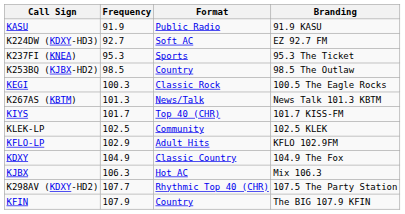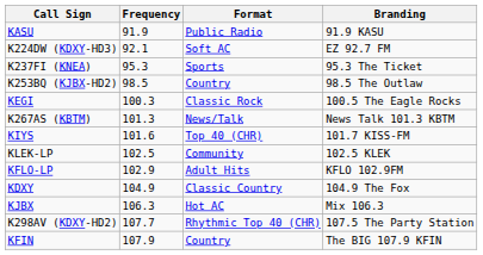 <table class="wikitable">
 <tr>
 <th>Call Sign</th>
 <th>Frequency</th>
 <th>Format</th>
 <th>Branding</th>
 </tr>
 <tr>
 <td><a href='#'>KASU</a></td>
 <td>91.9</td>
 <td><a href='#'>Public Radio</a></td>
 <td>91.9 KASU</td>
 </tr>
 <tr>
 <td>K224DW (<a href='#'>KDXY</a>-HD3)</td>
-<td>92.7</td>
+<td>92.1</td>
 <td><a href='#'>Soft AC</a></td>
 <td>EZ 92.7 FM</td>
 </tr>
 <tr>
 <td>K237FI (<a href='#'>KNEA</a>)</td>
 <td>95.3</td>
 <td><a href='#'>Sports</a></td>
 <td>95.3 The Ticket</td>
 </tr>
 <tr>
 <td>K253BQ (<a href='#'>KJBX</a>-HD2)</td>
 <td>98.5</td>
 <td><a href='#'>Country</a></td>
 <td>98.5 The Outlaw</td>
 </tr>
 <tr>
 <td><a href='#'>KEGI</a></td>
 <td>100.3</td>
 <td><a href='#'>Classic Rock</a></td>
 <td>100.5 The Eagle Rocks</td>
 </tr>
 <tr>
 <td>K267AS (<a href='#'>KBTM</a>)</td>
 <td>101.3</td>
 <td><a href='#'>News/Talk</a></td>
 <td>News Talk 101.3 KBTM</td>
 </tr>
 <tr>
 <td><a href='#'>KIYS</a></td>
-<td>101.7</td>
+<td>101.6</td>
 <td><a href='#'>Top 40 (CHR)</a></td>
 <td>101.7 KISS-FM</td>
 </tr>
 <tr>
 <td>KLEK-LP</td>
 <td>102.5</td>
 <td><a href='#'>Community</a></td>
 <td>102.5 KLEK</td>
 </tr>
 <tr>
 <td><a href='#'>KFLO-LP</a></td>
 <td>102.9</td>
 <td><a href='#'>Adult Hits</a></td>
 <td>KFLO 102.9FM</td>
 </tr>
 <tr>
 <td><a href='#'>KDXY</a></td>
 <td>104.9</td>
 <td><a href='#'>Classic Country</a></td>
 <td>104.9 The Fox</td>
 </tr>
 <tr>
 <td><a href='#'>KJBX</a></td>
 <td>106.3</td>
 <td><a href='#'>Hot AC</a></td>
 <td>Mix 106.3</td>
 </tr>
 <tr>
 <td>K298AV (<a href='#'>KDXY</a>-HD2)</td>
 <td>107.7</td>
 <td><a href='#'>Rhythmic Top 40 (CHR)</a></td>
 <td>107.5 The Party Station</td>
 </tr>
 <tr>
 <td><a href='#'>KFIN</a></td>
 <td>107.9</td>
 <td><a href='#'>Country</a></td>
 <td>The BIG 107.9 KFIN</td>
 </tr>
 </table>
